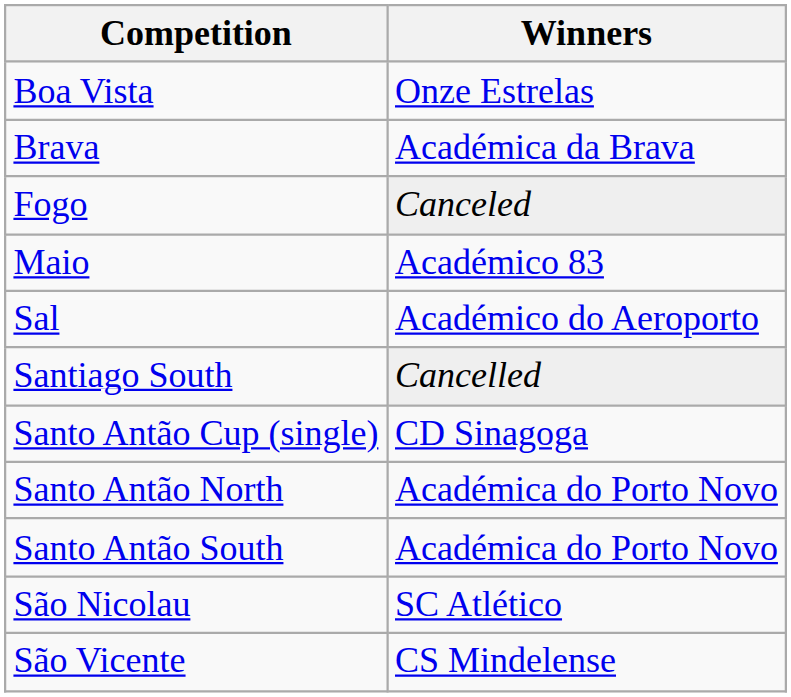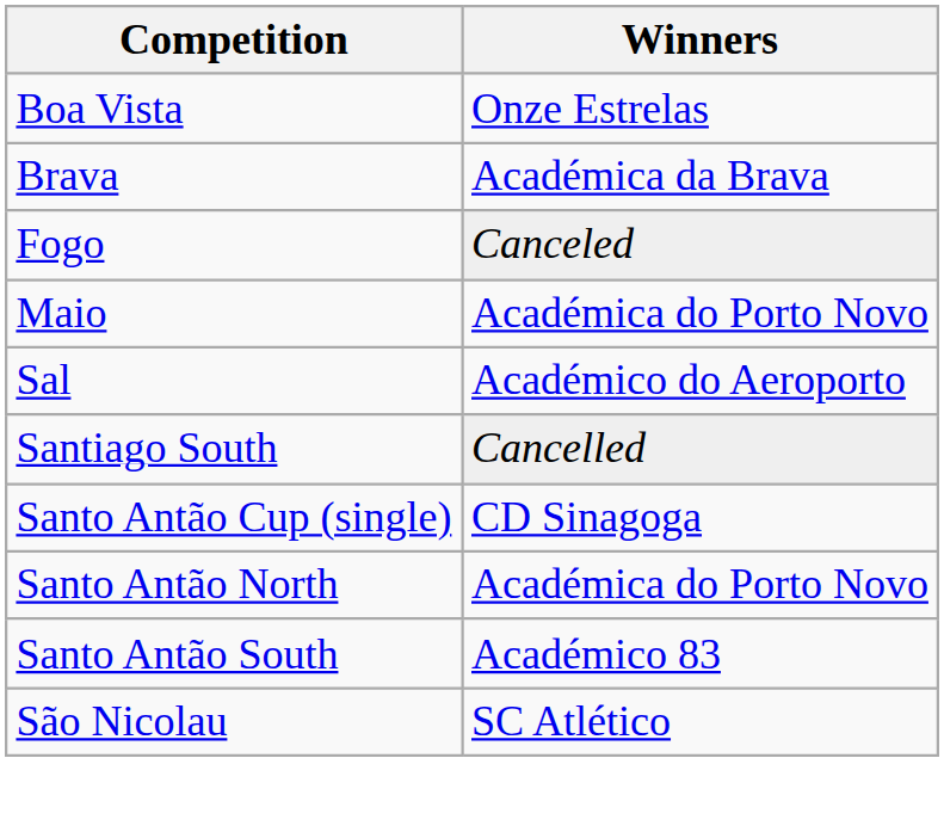 <table class="wikitable">
 <tr>
 <th>Competition</th>
 <th>Winners</th>
 </tr>
 <tr>
 <td><a href='#'>Boa Vista</a></td>
 <td><a href='#'>Onze Estrelas</a></td>
 </tr>
 <tr>
 <td><a href='#'>Brava</a></td>
 <td><a href='#'>Académica da Brava</a></td>
 </tr>
 <tr>
 <td><a href='#'>Fogo</a></td>
 <td bgcolor=EFEFEF><em>Canceled</em></td>
 </tr>
 <tr>
 <td><a href='#'>Maio</a></td>
-<td><a href='#'>Académico 83</a></td>
+<td><a href='#'>Académica do Porto Novo</a></td>
 </tr>
 <tr>
 <td><a href='#'>Sal</a></td>
 <td><a href='#'>Académico do Aeroporto</a></td>
 </tr>
 <tr>
 <td><a href='#'>Santiago South</a></td>
 <td bgcolor=EFEFEF><em>Cancelled</em></td>
 </tr>
 <tr>
 <td><a href='#'>Santo Antão Cup (single)</a></td>
 <td><a href='#'>CD Sinagoga</a></td>
 </tr>
 <tr>
 <td><a href='#'>Santo Antão North</a></td>
 <td><a href='#'>Académica do Porto Novo</a></td>
 </tr>
 <tr>
 <td><a href='#'>Santo Antão South</a></td>
-<td><a href='#'>Académica do Porto Novo</a></td>
+<td><a href='#'>Académico 83</a></td>
 </tr>
 <tr>
 <td><a href='#'>São Nicolau</a></td>
 <td><a href='#'>SC Atlético</a></td>
 </tr>
-<tr>
-<td><a href='#'>São Vicente</a></td>
-<td><a href='#'>CS Mindelense</a></td>
-</tr>
 </table>
